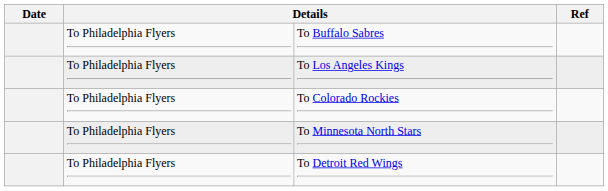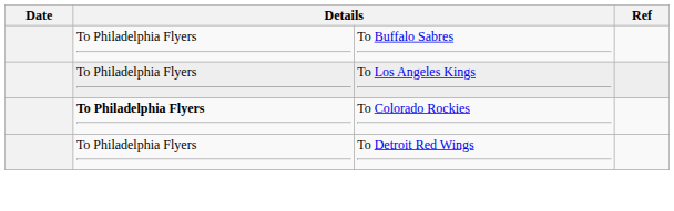 <table class="wikitable plainrowheaders" style="width: 50em;">
 <tr>
 <th scope="col">Date</th>
 <th scope="col" colspan="2">Details</th>
 <th scope="col">Ref</th>
 </tr>
 <tr>
 <th scope="row"></th>
 <td valign="top">To Philadelphia Flyers <hr></td>
 <td valign="top">To <a href='#'>Buffalo Sabres</a> <hr></td>
 <td></td>
 </tr>
 <tr bgcolor="#eeeeee">
 <th scope="row"></th>
 <td valign="top">To Philadelphia Flyers <hr></td>
 <td valign="top">To <a href='#'>Los Angeles Kings</a> <hr></td>
 <td></td>
 </tr>
 <tr>
 <th scope="row"></th>
-<td valign="top">To Philadelphia Flyers <hr></td>
+<td valign="top"><strong>To Philadelphia Flyers <hr></strong></td>
 <td valign="top">To <a href='#'>Colorado Rockies</a> <hr></td>
-<td></td>
-</tr>
-<tr bgcolor="#eeeeee">
-<th scope="row"></th>
-<td valign="top">To Philadelphia Flyers <hr> </td>
-<td valign="top">To <a href='#'>Minnesota North Stars</a><hr> </td>
 <td></td>
 </tr>
 <tr>
 <th scope="row"></th>
 <td valign="top">To Philadelphia Flyers <hr></td>
 <td valign="top">To <a href='#'>Detroit Red Wings</a> <hr></td>
 <td></td>
 </tr>
 </table>
